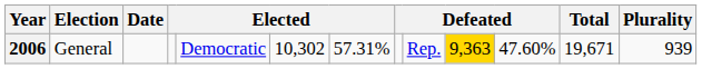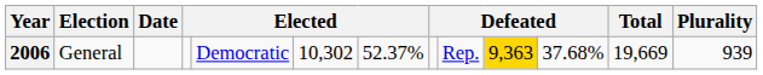 <table class="wikitable">
 <tr>
 <th>Year</th>
 <th>Election</th>
 <th>Date</th>
 <th colspan="4">Elected</th>
 <th colspan="4">Defeated</th>
 <th>Total</th>
 <th>Plurality</th>
 </tr>
 <tr>
 <th valign="top">2006</th>
 <td valign="top">General</td>
 <td valign="top"></td>
 <td valign="top"></td>
 <td valign="top" ><a href='#'>Democratic</a></td>
 <td align="right" valign="top">10,302</td>
-<td align="right" valign="top">57.31%</td>
+<td align="right" valign="top">52.37%</td>
 <td valign="top"></td>
 <td valign="top" ><a href='#'>Rep.</a></td>
 <td align="right" valign="top" style="background: gold;">9,363</td>
-<td align="right" valign="top">47.60%</td>
-<td align="right" valign="top">19,671</td>
+<td align="right" valign="top">37.68%</td>
+<td align="right" valign="top">19,669</td>
 <td align="right" valign="top">939</td>
 </tr>
 </table>
